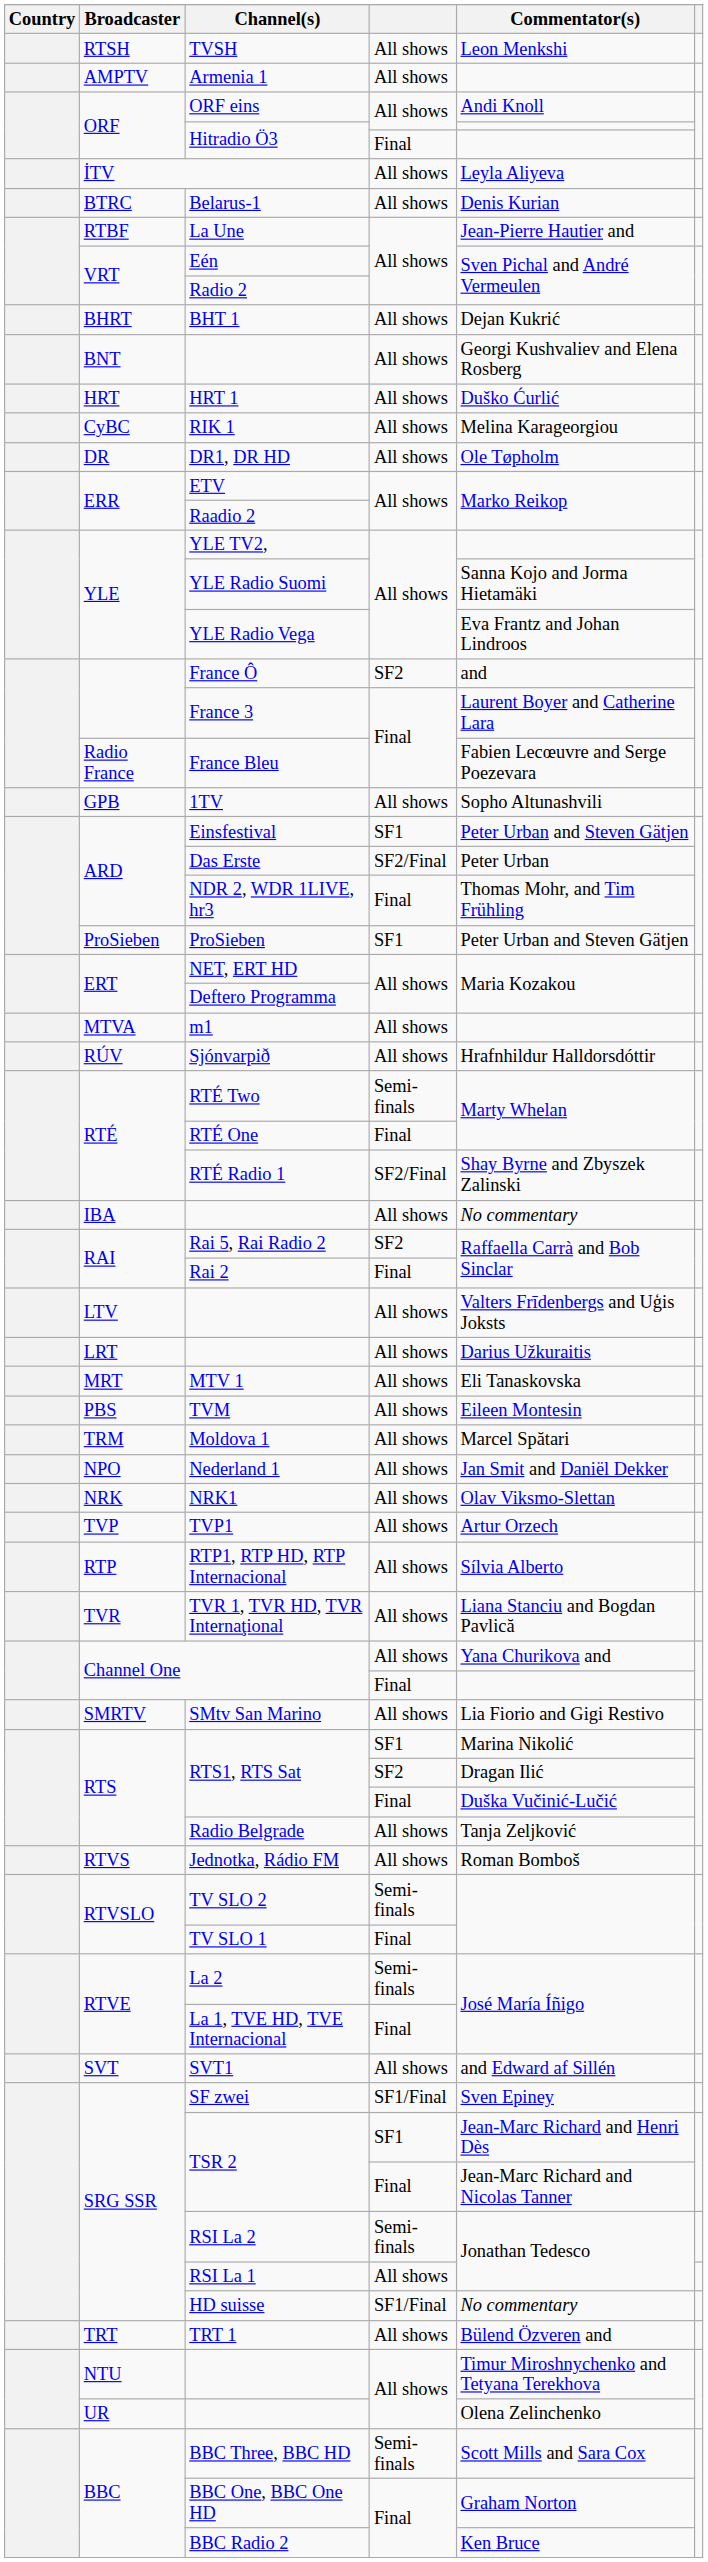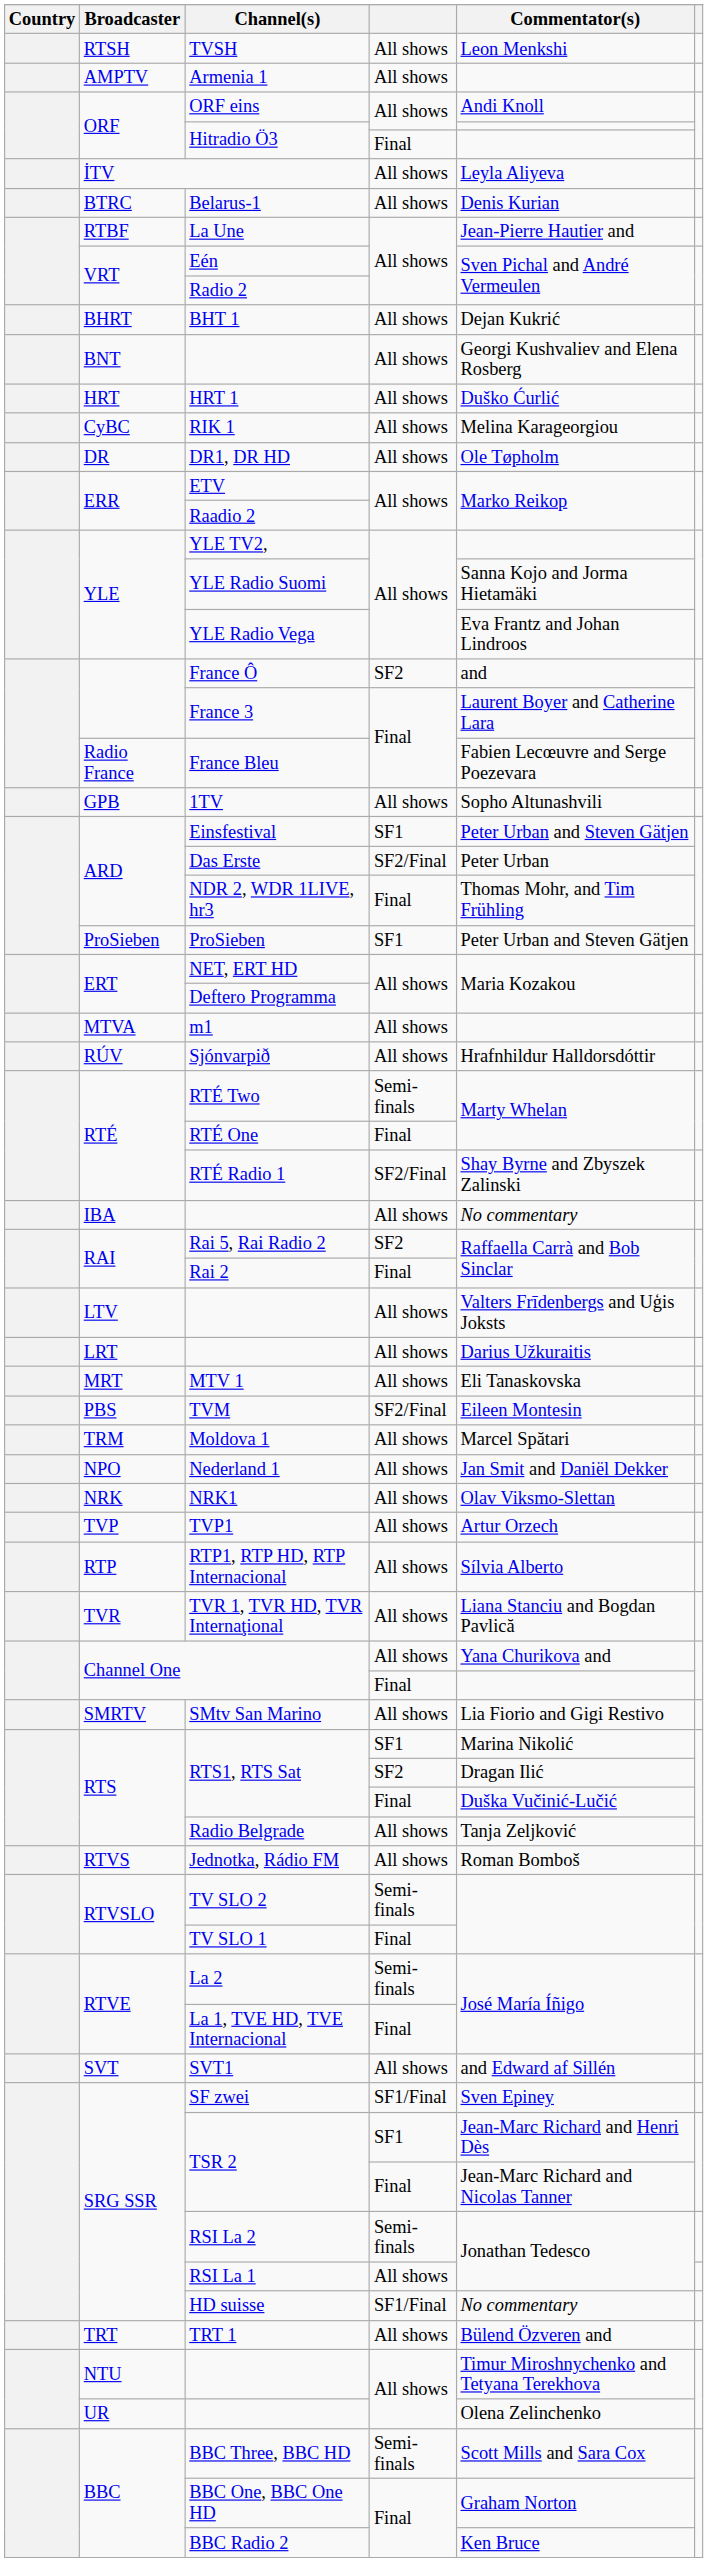 <table class="wikitable plainrowheaders">
 <tr>
 </tr>
 <tr>
 <th scope="col">Country</th>
 <th scope="col">Broadcaster</th>
 <th scope="col">Channel(s)</th>
 <th scope="col"></th>
 <th scope="col">Commentator(s)</th>
 <th scope="col"></th>
 </tr>
 <tr>
 <th scope="row"></th>
 <td><a href='#'>RTSH</a></td>
 <td><a href='#'>TVSH</a></td>
 <td>All shows</td>
 <td><a href='#'>Leon Menkshi</a></td>
 <td></td>
 </tr>
 <tr>
 <th scope="row"></th>
 <td><a href='#'>AMPTV</a></td>
 <td><a href='#'>Armenia 1</a></td>
 <td>All shows</td>
 <td></td>
 <td></td>
 </tr>
 <tr>
 <th scope="rowgroup" rowspan="3"></th>
 <td rowspan="3"><a href='#'>ORF</a></td>
 <td><a href='#'>ORF eins</a></td>
 <td rowspan="2">All shows</td>
 <td><a href='#'>Andi Knoll</a></td>
 <td rowspan="3"></td>
 </tr>
 <tr>
 <td rowspan="2"><a href='#'>Hitradio Ö3</a></td>
 <td></td>
 </tr>
 <tr>
 <td>Final</td>
 <td></td>
 </tr>
 <tr>
 <th scope="row"></th>
 <td colspan="2"><a href='#'>İTV</a></td>
 <td>All shows</td>
 <td><a href='#'>Leyla Aliyeva</a></td>
 <td></td>
 </tr>
 <tr>
 <th scope="row"></th>
 <td><a href='#'>BTRC</a></td>
 <td><a href='#'>Belarus-1</a></td>
 <td>All shows</td>
 <td><a href='#'>Denis Kurian</a></td>
 <td></td>
 </tr>
 <tr>
 <th scope="rowgroup" rowspan="3"></th>
 <td><a href='#'>RTBF</a></td>
 <td><a href='#'>La Une</a></td>
 <td rowspan="3">All shows</td>
 <td><a href='#'>Jean-Pierre Hautier</a> and </td>
 <td></td>
 </tr>
 <tr>
 <td rowspan="2"><a href='#'>VRT</a></td>
 <td><a href='#'>Eén</a></td>
 <td rowspan="2"><a href='#'>Sven Pichal</a> and <a href='#'>André Vermeulen</a></td>
 <td rowspan="2"></td>
 </tr>
 <tr>
 <td><a href='#'>Radio 2</a></td>
 </tr>
 <tr>
 <th scope="row"></th>
 <td><a href='#'>BHRT</a></td>
 <td><a href='#'>BHT 1</a></td>
 <td>All shows</td>
 <td>Dejan Kukrić</td>
 <td></td>
 </tr>
 <tr>
 <th scope="row"></th>
 <td><a href='#'>BNT</a></td>
 <td></td>
 <td>All shows</td>
 <td>Georgi Kushvaliev and Elena Rosberg</td>
 <td></td>
 </tr>
 <tr>
 <th scope="row"></th>
 <td><a href='#'>HRT</a></td>
 <td><a href='#'>HRT 1</a></td>
 <td>All shows</td>
 <td><a href='#'>Duško Ćurlić</a></td>
 <td></td>
 </tr>
 <tr>
 <th scope="row"></th>
 <td><a href='#'>CyBC</a></td>
 <td><a href='#'>RIK 1</a></td>
 <td>All shows</td>
 <td>Melina Karageorgiou</td>
 <td></td>
 </tr>
 <tr>
 <th scope="row"></th>
 <td><a href='#'>DR</a></td>
 <td><a href='#'>DR1</a>, <a href='#'>DR HD</a></td>
 <td>All shows</td>
 <td><a href='#'>Ole Tøpholm</a></td>
 <td></td>
 </tr>
 <tr>
 <th scope="rowgroup" rowspan="2"></th>
 <td rowspan="2"><a href='#'>ERR</a></td>
 <td><a href='#'>ETV</a></td>
 <td rowspan="2">All shows</td>
 <td rowspan="2"><a href='#'>Marko Reikop</a></td>
 <td rowspan="2"></td>
 </tr>
 <tr>
 <td><a href='#'>Raadio 2</a></td>
 </tr>
 <tr>
 <th scope="rowgroup" rowspan="3"></th>
 <td rowspan="3"><a href='#'>YLE</a></td>
 <td><a href='#'>YLE TV2</a>, </td>
 <td rowspan="3">All shows</td>
 <td></td>
 <td rowspan="3"></td>
 </tr>
 <tr>
 <td><a href='#'>YLE Radio Suomi</a></td>
 <td>Sanna Kojo and Jorma Hietamäki</td>
 </tr>
 <tr>
 <td><a href='#'>YLE Radio Vega</a></td>
 <td>Eva Frantz and Johan Lindroos</td>
 </tr>
 <tr>
 <th scope="rowgroup" rowspan="3"></th>
 <td rowspan="2"></td>
 <td><a href='#'>France Ô</a></td>
 <td>SF2</td>
 <td> and </td>
 <td rowspan="3"></td>
 </tr>
 <tr>
 <td><a href='#'>France 3</a></td>
 <td rowspan="2">Final</td>
 <td><a href='#'>Laurent Boyer</a> and <a href='#'>Catherine Lara</a></td>
 </tr>
 <tr>
 <td><a href='#'>Radio France</a></td>
 <td><a href='#'>France Bleu</a></td>
 <td>Fabien Lecœuvre and Serge Poezevara</td>
 </tr>
 <tr>
 <th scope="row"></th>
 <td><a href='#'>GPB</a></td>
 <td><a href='#'>1TV</a></td>
 <td>All shows</td>
 <td>Sopho Altunashvili</td>
 <td></td>
 </tr>
 <tr>
 <th scope="rowgroup" rowspan="4"></th>
 <td rowspan="3"><a href='#'>ARD</a></td>
 <td><a href='#'>Einsfestival</a></td>
 <td>SF1</td>
 <td><a href='#'>Peter Urban</a> and <a href='#'>Steven Gätjen</a></td>
 <td rowspan="4"></td>
 </tr>
 <tr>
 <td><a href='#'>Das Erste</a></td>
 <td>SF2/Final</td>
 <td>Peter Urban</td>
 </tr>
 <tr>
 <td><a href='#'>NDR 2</a>, <a href='#'>WDR 1LIVE</a>, <a href='#'>hr3</a></td>
 <td>Final</td>
 <td>Thomas Mohr,  and <a href='#'>Tim Frühling</a></td>
 </tr>
 <tr>
 <td><a href='#'>ProSieben</a></td>
 <td><a href='#'>ProSieben</a></td>
 <td>SF1</td>
 <td>Peter Urban and Steven Gätjen</td>
 </tr>
 <tr>
 <th scope="rowgroup" rowspan="2"></th>
 <td rowspan="2"><a href='#'>ERT</a></td>
 <td><a href='#'>NET</a>, <a href='#'>ERT HD</a></td>
 <td rowspan="2">All shows</td>
 <td rowspan="2">Maria Kozakou</td>
 <td rowspan="2"></td>
 </tr>
 <tr>
 <td><a href='#'>Deftero Programma</a></td>
 </tr>
 <tr>
 <th scope="row"></th>
 <td><a href='#'>MTVA</a></td>
 <td><a href='#'>m1</a></td>
 <td>All shows</td>
 <td></td>
 <td></td>
 </tr>
 <tr>
 <th scope="row"></th>
 <td><a href='#'>RÚV</a></td>
 <td><a href='#'>Sjónvarpið</a></td>
 <td>All shows</td>
 <td>Hrafnhildur Halldorsdóttir</td>
 <td></td>
 </tr>
 <tr>
 <th scope="rowgroup" rowspan="3"></th>
 <td rowspan="3"><a href='#'>RTÉ</a></td>
 <td><a href='#'>RTÉ Two</a></td>
 <td>Semi-finals</td>
 <td rowspan="2"><a href='#'>Marty Whelan</a></td>
 <td rowspan="2"></td>
 </tr>
 <tr>
 <td><a href='#'>RTÉ One</a></td>
 <td>Final</td>
 </tr>
 <tr>
 <td><a href='#'>RTÉ Radio 1</a></td>
 <td>SF2/Final</td>
 <td><a href='#'>Shay Byrne</a> and Zbyszek Zalinski</td>
 <td></td>
 </tr>
 <tr>
 <th scope="row"></th>
 <td><a href='#'>IBA</a></td>
 <td></td>
 <td>All shows</td>
 <td><em>No commentary</em></td>
 <td></td>
 </tr>
 <tr>
 <th scope="rowgroup" rowspan="2"></th>
 <td rowspan="2"><a href='#'>RAI</a></td>
 <td><a href='#'>Rai 5</a>, <a href='#'>Rai Radio 2</a></td>
 <td>SF2</td>
 <td rowspan="2"><a href='#'>Raffaella Carrà</a> and <a href='#'>Bob Sinclar</a></td>
 <td rowspan="2"></td>
 </tr>
 <tr>
 <td><a href='#'>Rai 2</a></td>
 <td>Final</td>
 </tr>
 <tr>
 <th scope="row"></th>
 <td><a href='#'>LTV</a></td>
 <td></td>
 <td>All shows</td>
 <td><a href='#'>Valters Frīdenbergs</a> and Uģis Joksts</td>
 <td></td>
 </tr>
 <tr>
 <th scope="row"></th>
 <td><a href='#'>LRT</a></td>
 <td></td>
 <td>All shows</td>
 <td><a href='#'>Darius Užkuraitis</a></td>
 <td></td>
 </tr>
 <tr>
 <th scope="row"></th>
 <td><a href='#'>MRT</a></td>
 <td><a href='#'>MTV 1</a></td>
 <td>All shows</td>
 <td>Eli Tanaskovska</td>
 <td></td>
 </tr>
 <tr>
 <th scope="row"></th>
 <td><a href='#'>PBS</a></td>
 <td><a href='#'>TVM</a></td>
-<td>All shows</td>
+<td>SF2/Final</td>
 <td><a href='#'>Eileen Montesin</a></td>
 <td></td>
 </tr>
 <tr>
 <th scope="row"></th>
 <td><a href='#'>TRM</a></td>
 <td><a href='#'>Moldova 1</a></td>
 <td>All shows</td>
 <td>Marcel Spătari</td>
 <td></td>
 </tr>
 <tr>
 <th scope="row"></th>
 <td><a href='#'>NPO</a></td>
 <td><a href='#'>Nederland 1</a></td>
 <td>All shows</td>
 <td><a href='#'>Jan Smit</a> and <a href='#'>Daniël Dekker</a></td>
 <td></td>
 </tr>
 <tr>
 <th scope="row"></th>
 <td><a href='#'>NRK</a></td>
 <td><a href='#'>NRK1</a></td>
 <td>All shows</td>
 <td><a href='#'>Olav Viksmo-Slettan</a></td>
 <td></td>
 </tr>
 <tr>
 <th scope="row"></th>
 <td><a href='#'>TVP</a></td>
 <td><a href='#'>TVP1</a></td>
 <td>All shows</td>
 <td><a href='#'>Artur Orzech</a></td>
 <td></td>
 </tr>
 <tr>
 <th scope="row"></th>
 <td><a href='#'>RTP</a></td>
 <td><a href='#'>RTP1</a>, <a href='#'>RTP HD</a>, <a href='#'>RTP Internacional</a></td>
 <td>All shows</td>
 <td><a href='#'>Sílvia Alberto</a></td>
 <td></td>
 </tr>
 <tr>
 <th scope="row"></th>
 <td><a href='#'>TVR</a></td>
 <td><a href='#'>TVR 1</a>, <a href='#'>TVR HD</a>, <a href='#'>TVR Internaţional</a></td>
 <td>All shows</td>
 <td><a href='#'>Liana Stanciu</a> and Bogdan Pavlică</td>
 <td></td>
 </tr>
 <tr>
 <th scope="rowgroup" rowspan="2"></th>
 <td rowspan="2" colspan="2"><a href='#'>Channel One</a></td>
 <td>All shows</td>
 <td><a href='#'>Yana Churikova</a> and </td>
 <td rowspan="2"></td>
 </tr>
 <tr>
 <td>Final</td>
 <td></td>
 </tr>
 <tr>
 <th scope="row"></th>
 <td><a href='#'>SMRTV</a></td>
 <td><a href='#'>SMtv San Marino</a></td>
 <td>All shows</td>
 <td>Lia Fiorio and Gigi Restivo</td>
 <td></td>
 </tr>
 <tr>
 <th scope="rowgroup" rowspan="4"></th>
 <td rowspan="4"><a href='#'>RTS</a></td>
 <td rowspan="3"><a href='#'>RTS1</a>, <a href='#'>RTS Sat</a></td>
 <td>SF1</td>
 <td>Marina Nikolić</td>
 <td rowspan="4"></td>
 </tr>
 <tr>
 <td>SF2</td>
 <td>Dragan Ilić</td>
 </tr>
 <tr>
 <td>Final</td>
 <td><a href='#'>Duška Vučinić-Lučić</a></td>
 </tr>
 <tr>
 <td><a href='#'>Radio Belgrade</a></td>
 <td>All shows</td>
 <td>Tanja Zeljković</td>
 </tr>
 <tr>
 <th scope="row"></th>
 <td><a href='#'>RTVS</a></td>
 <td><a href='#'>Jednotka</a>, <a href='#'>Rádio FM</a></td>
 <td>All shows</td>
 <td>Roman Bomboš</td>
 <td></td>
 </tr>
 <tr>
 <th scope="row" rowspan="2"></th>
 <td rowspan="2"><a href='#'>RTVSLO</a></td>
 <td><a href='#'>TV SLO 2</a></td>
 <td>Semi-finals</td>
 <td rowspan="2"></td>
 <td rowspan="2"></td>
 </tr>
 <tr>
 <td><a href='#'>TV SLO 1</a></td>
 <td>Final</td>
 </tr>
 <tr>
 <th scope="rowgroup" rowspan="2"></th>
 <td rowspan="2"><a href='#'>RTVE</a></td>
 <td><a href='#'>La 2</a></td>
 <td>Semi-finals</td>
 <td rowspan="2"><a href='#'>José María Íñigo</a></td>
 <td rowspan="2"></td>
 </tr>
 <tr>
 <td><a href='#'>La 1</a>, <a href='#'>TVE HD</a>, <a href='#'>TVE Internacional</a></td>
 <td>Final</td>
 </tr>
 <tr>
 <th scope="row"></th>
 <td><a href='#'>SVT</a></td>
 <td><a href='#'>SVT1</a></td>
 <td>All shows</td>
 <td> and <a href='#'>Edward af Sillén</a></td>
 <td></td>
 </tr>
 <tr>
 <th scope="rowgroup" rowspan="6"></th>
 <td rowspan="6"><a href='#'>SRG SSR</a></td>
 <td><a href='#'>SF zwei</a></td>
 <td>SF1/Final</td>
 <td><a href='#'>Sven Epiney</a></td>
 <td></td>
 </tr>
 <tr>
 <td rowspan="2"><a href='#'>TSR 2</a></td>
 <td>SF1</td>
 <td><a href='#'>Jean-Marc Richard</a> and <a href='#'>Henri Dès</a></td>
 <td rowspan="2"></td>
 </tr>
 <tr>
 <td>Final</td>
 <td>Jean-Marc Richard and <a href='#'>Nicolas Tanner</a></td>
 </tr>
 <tr>
 <td><a href='#'>RSI La 2</a></td>
 <td>Semi-finals</td>
 <td rowspan="2">Jonathan Tedesco</td>
 <td></td>
 </tr>
 <tr>
 <td><a href='#'>RSI La 1</a></td>
 <td>All shows</td>
 <td></td>
 </tr>
 <tr>
 <td><a href='#'>HD suisse</a></td>
 <td>SF1/Final</td>
 <td><em>No commentary</em></td>
 <td></td>
 </tr>
 <tr>
 <th scope="row"></th>
 <td><a href='#'>TRT</a></td>
 <td><a href='#'>TRT 1</a></td>
 <td>All shows</td>
 <td><a href='#'>Bülend Özveren</a> and </td>
 <td></td>
 </tr>
 <tr>
 <th scope="rowgroup" rowspan="2"></th>
 <td><a href='#'>NTU</a></td>
 <td></td>
 <td rowspan="2">All shows</td>
 <td><a href='#'>Timur Miroshnychenko</a> and <a href='#'>Tetyana Terekhova</a></td>
 <td rowspan="2"></td>
 </tr>
 <tr>
 <td><a href='#'>UR</a></td>
 <td></td>
 <td>Olena Zelinchenko</td>
 </tr>
 <tr>
 <th scope="rowgroup" rowspan="3"></th>
 <td rowspan="3"><a href='#'>BBC</a></td>
 <td><a href='#'>BBC Three</a>, <a href='#'>BBC HD</a></td>
 <td>Semi-finals</td>
 <td><a href='#'>Scott Mills</a> and <a href='#'>Sara Cox</a></td>
 <td rowspan="3"></td>
 </tr>
 <tr>
 <td><a href='#'>BBC One</a>, <a href='#'>BBC One HD</a></td>
 <td rowspan="2">Final</td>
 <td><a href='#'>Graham Norton</a></td>
 </tr>
 <tr>
 <td><a href='#'>BBC Radio 2</a></td>
 <td><a href='#'>Ken Bruce</a></td>
 </tr>
 </table>
